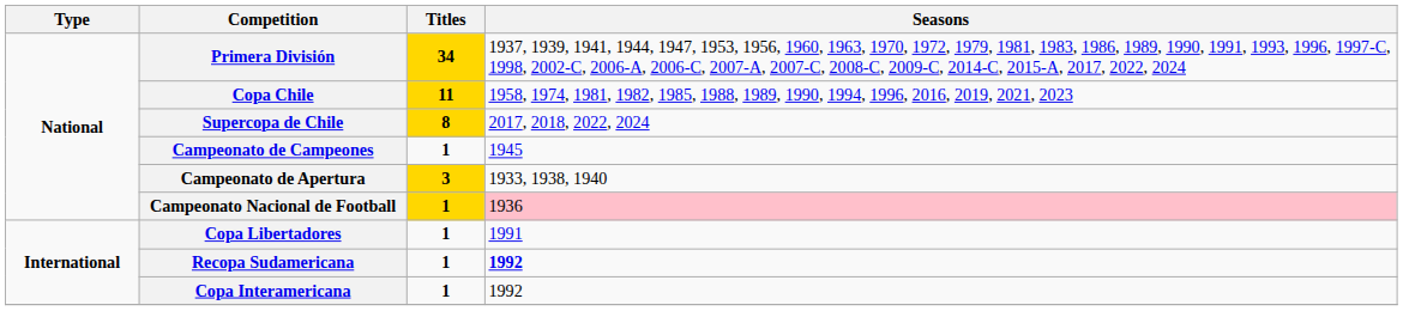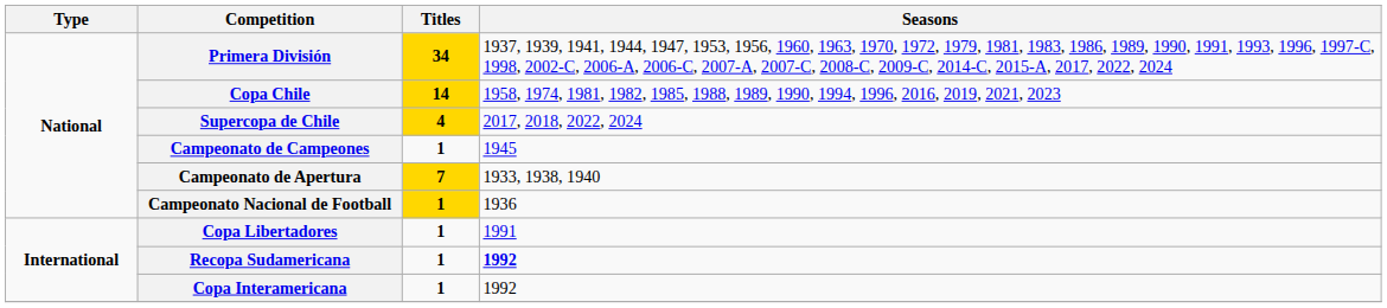 <table class="wikitable plainrowheaders" style="font-size:95%; text-align:center;">
 <tr>
 <th style="width: 1%;">Type</th>
 <th style="width: 5%;">Competition</th>
 <th style="width: 1%;">Titles</th>
 <th style="width: 21%;">Seasons</th>
 </tr>
 <tr>
 <td rowspan="6"><strong>National</strong></td>
 <th scope=col><a href='#'>Primera División</a></th>
 <td bgcolor="gold"><strong>34</strong></td>
 <td align="left">1937, 1939, 1941, 1944, 1947, 1953, 1956, <a href='#'>1960</a>, <a href='#'>1963</a>, <a href='#'>1970</a>, <a href='#'>1972</a>, <a href='#'>1979</a>, <a href='#'>1981</a>, <a href='#'>1983</a>, <a href='#'>1986</a>, <a href='#'>1989</a>, <a href='#'>1990</a>, <a href='#'>1991</a>, <a href='#'>1993</a>, <a href='#'>1996</a>, <a href='#'>1997-C</a>, <a href='#'>1998</a>, <a href='#'>2002-C</a>, <a href='#'>2006-A</a>, <a href='#'>2006-C</a>, <a href='#'>2007-A</a>, <a href='#'>2007-C</a>, <a href='#'>2008-C</a>, <a href='#'>2009-C</a>, <a href='#'>2014-C</a>, <a href='#'>2015-A</a>, <a href='#'>2017</a>, <a href='#'>2022</a>, <a href='#'>2024</a></td>
 </tr>
 <tr>
 <th scope="col"><a href='#'>Copa Chile</a></th>
-<td bgcolor="gold"><strong>11</strong></td>
+<td bgcolor="gold"><strong>14</strong></td>
 <td align="left"><a href='#'>1958</a>, <a href='#'>1974</a>, <a href='#'>1981</a>, <a href='#'>1982</a>, <a href='#'>1985</a>, <a href='#'>1988</a>, <a href='#'>1989</a>, <a href='#'>1990</a>, <a href='#'>1994</a>, <a href='#'>1996</a>, <a href='#'>2016</a>, <a href='#'>2019</a>, <a href='#'>2021</a>, <a href='#'>2023</a></td>
 </tr>
 <tr>
 <th scope="col"><a href='#'>Supercopa de Chile</a></th>
-<td bgcolor="gold"><strong>8</strong></td>
+<td bgcolor="gold"><strong>4</strong></td>
 <td align="left"><a href='#'>2017</a>, <a href='#'>2018</a>, <a href='#'>2022</a>, <a href='#'>2024</a></td>
 </tr>
 <tr>
 <th scope="col"><a href='#'>Campeonato de Campeones</a></th>
 <td><strong>1</strong></td>
 <td align="left"><a href='#'>1945</a></td>
 </tr>
 <tr>
 <th scope=col>Campeonato de Apertura</th>
-<td bgcolor="gold"><strong>3</strong></td>
+<td bgcolor="gold"><strong>7</strong></td>
 <td align="left">1933, 1938, 1940</td>
 </tr>
 <tr>
 <th scope=col>Campeonato Nacional de Football</th>
 <td bgcolor="gold"><strong>1</strong></td>
-<td align="left" style="background: pink;">1936</td>
+<td align="left">1936</td>
 </tr>
 <tr>
 <td rowspan="3"><strong>International</strong></td>
 <th scope=col><a href='#'>Copa Libertadores</a></th>
 <td><strong>1</strong></td>
 <td align="left"><a href='#'>1991</a></td>
 </tr>
 <tr>
 <th scope=col><a href='#'>Recopa Sudamericana</a></th>
 <td><strong>1</strong></td>
 <td align="left"><strong><a href='#'>1992</a></strong></td>
 </tr>
 <tr>
 <th scope=col><a href='#'>Copa Interamericana</a></th>
 <td><strong>1</strong></td>
 <td align="left">1992</td>
 </tr>
 <tr>
 </tr>
 </table>
